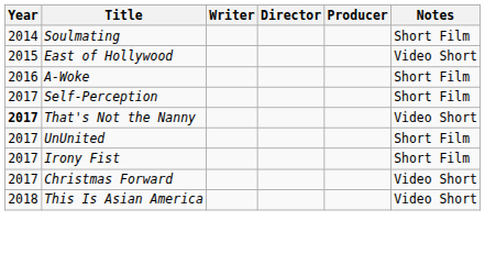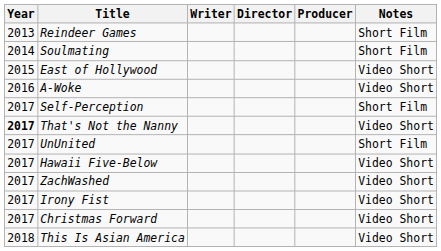 <table class="wikitable sortable">
 <tr>
 <th>Year</th>
 <th>Title</th>
 <th>Writer</th>
 <th>Director</th>
 <th>Producer</th>
 <th>Notes</th>
+</tr>
+<tr>
+<td>2013</td>
+<td><em>Reindeer Games</em></td>
+<td style="text-align:center;"></td>
+<td style="text-align:center;"></td>
+<td style="text-align:center;"></td>
+<td>Short Film</td>
 </tr>
 <tr>
 <td>2014</td>
 <td><em>Soulmating</em></td>
 <td style="text-align:center;"></td>
 <td style="text-align:center;"></td>
 <td style="text-align:center;"></td>
 <td>Short Film</td>
 </tr>
 <tr>
 <td>2015</td>
 <td><em>East of Hollywood</em></td>
 <td style="text-align:center;"></td>
 <td style="text-align:center;"></td>
 <td style="text-align:center;"></td>
 <td>Video Short</td>
 </tr>
 <tr>
 <td>2016</td>
 <td><em>A-Woke</em></td>
 <td style="text-align:center;"></td>
 <td style="text-align:center;"></td>
 <td style="text-align:center;"></td>
-<td>Short Film</td>
+<td>Video Short</td>
 </tr>
 <tr>
 <td>2017</td>
 <td><em>Self-Perception</em></td>
 <td style="text-align:center;"></td>
 <td style="text-align:center;"></td>
 <td style="text-align:center;"></td>
 <td>Short Film</td>
 </tr>
 <tr>
 <td><strong>2017</strong></td>
 <td><em>That's Not the Nanny</em></td>
 <td style="text-align:center;"></td>
 <td style="text-align:center;"></td>
 <td style="text-align:center;"></td>
 <td>Video Short</td>
 </tr>
 <tr>
 <td>2017</td>
 <td><em>UnUnited</em></td>
 <td style="text-align:center;"></td>
 <td style="text-align:center;"></td>
 <td style="text-align:center;"></td>
 <td>Short Film</td>
 </tr>
 <tr>
 <td>2017</td>
+<td><em>Hawaii Five-Below</em></td>
+<td style="text-align:center;"></td>
+<td style="text-align:center;"></td>
+<td style="text-align:center;"></td>
+<td>Video Short</td>
+</tr>
+<tr>
+<td>2017</td>
+<td><em>ZachWashed</em></td>
+<td style="text-align:center;"></td>
+<td style="text-align:center;"></td>
+<td style="text-align:center;"></td>
+<td>Video Short</td>
+</tr>
+<tr>
+<td>2017</td>
 <td><em>Irony Fist</em></td>
 <td style="text-align:center;"></td>
 <td style="text-align:center;"></td>
 <td style="text-align:center;"></td>
-<td>Short Film</td>
+<td>Video Short</td>
 </tr>
 <tr>
 <td>2017</td>
 <td><em>Christmas Forward</em></td>
 <td style="text-align:center;"></td>
 <td style="text-align:center;"></td>
 <td style="text-align:center;"></td>
 <td>Video Short</td>
 </tr>
 <tr>
 <td>2018</td>
 <td><em>This Is Asian America</em></td>
 <td style="text-align:center;"></td>
 <td style="text-align:center;"></td>
 <td style="text-align:center;"></td>
 <td>Video Short</td>
 </tr>
 </table>
